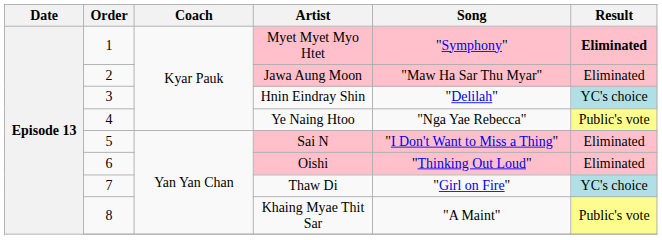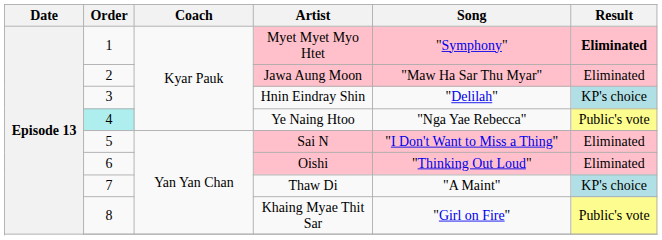 <table class="wikitable" style="text-align:center; width:85%;">
 <tr>
 <th width="10%">Date</th>
 <th width="05%">Order</th>
 <th width="15%">Coach</th>
 <th width="15%">Artist</th>
 <th width="25%">Song</th>
 <th width="10%">Result</th>
 </tr>
 <tr>
 <th rowspan="12" scope="row">Episode 13<br></th>
 <td>1</td>
 <td rowspan="4">Kyar Pauk</td>
 <td style="background:pink;">Myet Myet Myo Htet</td>
 <td style="background:pink;">"<a href='#'>Symphony</a>"</td>
 <td style="background:pink;"><strong>Eliminated</strong></td>
 </tr>
 <tr>
 <td>2</td>
 <td style="background:pink;">Jawa Aung Moon</td>
 <td style="background:pink;">"Maw Ha Sar Thu Myar"</td>
 <td style="background:pink;">Eliminated</td>
 </tr>
 <tr>
 <td>3</td>
 <td>Hnin Eindray Shin</td>
 <td>"<a href='#'>Delilah</a>"</td>
-<td style="background:#B0E0E6;">YC's choice</td>
+<td style="background:#B0E0E6;">KP's choice</td>
 </tr>
 <tr>
-<td>4</td>
+<td style="background: paleturquoise;">4</td>
 <td>Ye Naing Htoo</td>
 <td>"Nga Yae Rebecca"</td>
 <td style="background:#fdfc8f;">Public's vote</td>
 </tr>
 <tr>
 <td>5</td>
 <td rowspan="4">Yan Yan Chan</td>
 <td style="background:pink;">Sai N</td>
 <td style="background:pink;">"<a href='#'>I Don't Want to Miss a Thing</a>"</td>
 <td style="background:pink;">Eliminated</td>
 </tr>
 <tr>
 <td>6</td>
 <td style="background:pink;">Oishi</td>
 <td style="background:pink;">"<a href='#'>Thinking Out Loud</a>"</td>
 <td style="background:pink;">Eliminated</td>
 </tr>
 <tr>
 <td>7</td>
 <td>Thaw Di</td>
-<td>"<a href='#'>Girl on Fire</a>"</td>
-<td style="background:#B0E0E6;">YC's choice</td>
+<td>"A Maint"</td>
+<td style="background:#B0E0E6;">KP's choice</td>
 </tr>
 <tr>
 <td>8</td>
 <td>Khaing Myae Thit Sar</td>
-<td>"A Maint"</td>
+<td>"<a href='#'>Girl on Fire</a>"</td>
 <td style="background:#fdfc8f;">Public's vote</td>
 </tr>
 <tr>
 </tr>
 </table>
